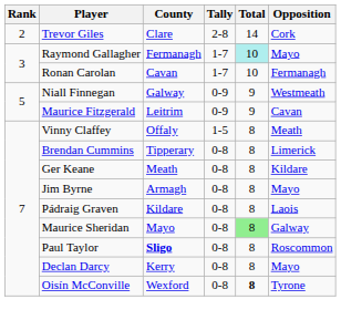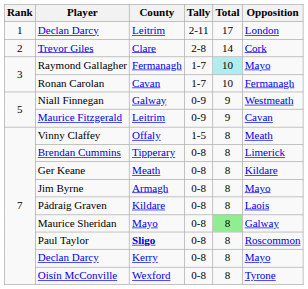 <table class="wikitable">
 <tr>
 <th>Rank</th>
 <th>Player</th>
 <th>County</th>
 <th>Tally</th>
 <th>Total</th>
 <th>Opposition</th>
+</tr>
+<tr>
+<td rowspan=1 align=center>1</td>
+<td><a href='#'>Declan Darcy</a></td>
+<td><a href='#'>Leitrim</a></td>
+<td align=center>2-11</td>
+<td align=center>17</td>
+<td><a href='#'>London</a></td>
 </tr>
 <tr>
 <td rowspan=1 align=center>2</td>
 <td><a href='#'>Trevor Giles</a></td>
 <td><a href='#'>Clare</a></td>
 <td align=center>2-8</td>
 <td align=center>14</td>
 <td><a href='#'>Cork</a></td>
 </tr>
 <tr>
 <td rowspan=2 align=center>3</td>
 <td>Raymond Gallagher</td>
 <td><a href='#'>Fermanagh</a></td>
 <td align=center>1-7</td>
 <td align=center style="background: paleturquoise;">10</td>
 <td><a href='#'>Mayo</a></td>
 </tr>
 <tr>
 <td>Ronan Carolan</td>
 <td><a href='#'>Cavan</a></td>
 <td align=center>1-7</td>
 <td align=center>10</td>
 <td><a href='#'>Fermanagh</a></td>
 </tr>
 <tr>
 <td rowspan=2 align=center>5</td>
 <td>Niall Finnegan</td>
 <td><a href='#'>Galway</a></td>
 <td align=center>0-9</td>
 <td align=center>9</td>
 <td><a href='#'>Westmeath</a></td>
 </tr>
 <tr>
 <td><a href='#'>Maurice Fitzgerald</a></td>
 <td><a href='#'>Leitrim</a></td>
 <td align=center>0-9</td>
 <td align=center>9</td>
 <td><a href='#'>Cavan</a></td>
 </tr>
 <tr>
 <td rowspan=9 align=center>7</td>
 <td>Vinny Claffey</td>
 <td><a href='#'>Offaly</a></td>
 <td align=center>1-5</td>
 <td align=center>8</td>
 <td><a href='#'>Meath</a></td>
 </tr>
 <tr>
 <td><a href='#'>Brendan Cummins</a></td>
 <td><a href='#'>Tipperary</a></td>
 <td align=center>0-8</td>
 <td align=center>8</td>
 <td><a href='#'>Limerick</a></td>
 </tr>
 <tr>
 <td>Ger Keane</td>
 <td><a href='#'>Meath</a></td>
 <td align=center>0-8</td>
 <td align=center>8</td>
 <td><a href='#'>Kildare</a></td>
 </tr>
 <tr>
 <td>Jim Byrne</td>
 <td><a href='#'>Armagh</a></td>
 <td align=center>0-8</td>
 <td align=center>8</td>
 <td><a href='#'>Mayo</a></td>
 </tr>
 <tr>
 <td>Pádraig Graven</td>
 <td><a href='#'>Kildare</a></td>
 <td align=center>0-8</td>
 <td align=center>8</td>
 <td><a href='#'>Laois</a></td>
 </tr>
 <tr>
 <td>Maurice Sheridan</td>
 <td><a href='#'>Mayo</a></td>
 <td align=center>0-8</td>
 <td align=center style="background: lightgreen;">8</td>
 <td><a href='#'>Galway</a></td>
 </tr>
 <tr>
 <td>Paul Taylor</td>
 <td><strong><a href='#'>Sligo</a></strong></td>
 <td align=center>0-8</td>
 <td align=center>8</td>
 <td><a href='#'>Roscommon</a></td>
 </tr>
 <tr>
 <td><a href='#'>Declan Darcy</a></td>
 <td><a href='#'>Kerry</a></td>
 <td align=center>0-8</td>
 <td align=center>8</td>
 <td><a href='#'>Mayo</a></td>
 </tr>
 <tr>
 <td><a href='#'>Oisín McConville</a></td>
 <td><a href='#'>Wexford</a></td>
 <td align=center>0-8</td>
-<td align=center><strong>8</strong></td>
+<td align=center>8</td>
 <td><a href='#'>Tyrone</a></td>
 </tr>
 </table>
